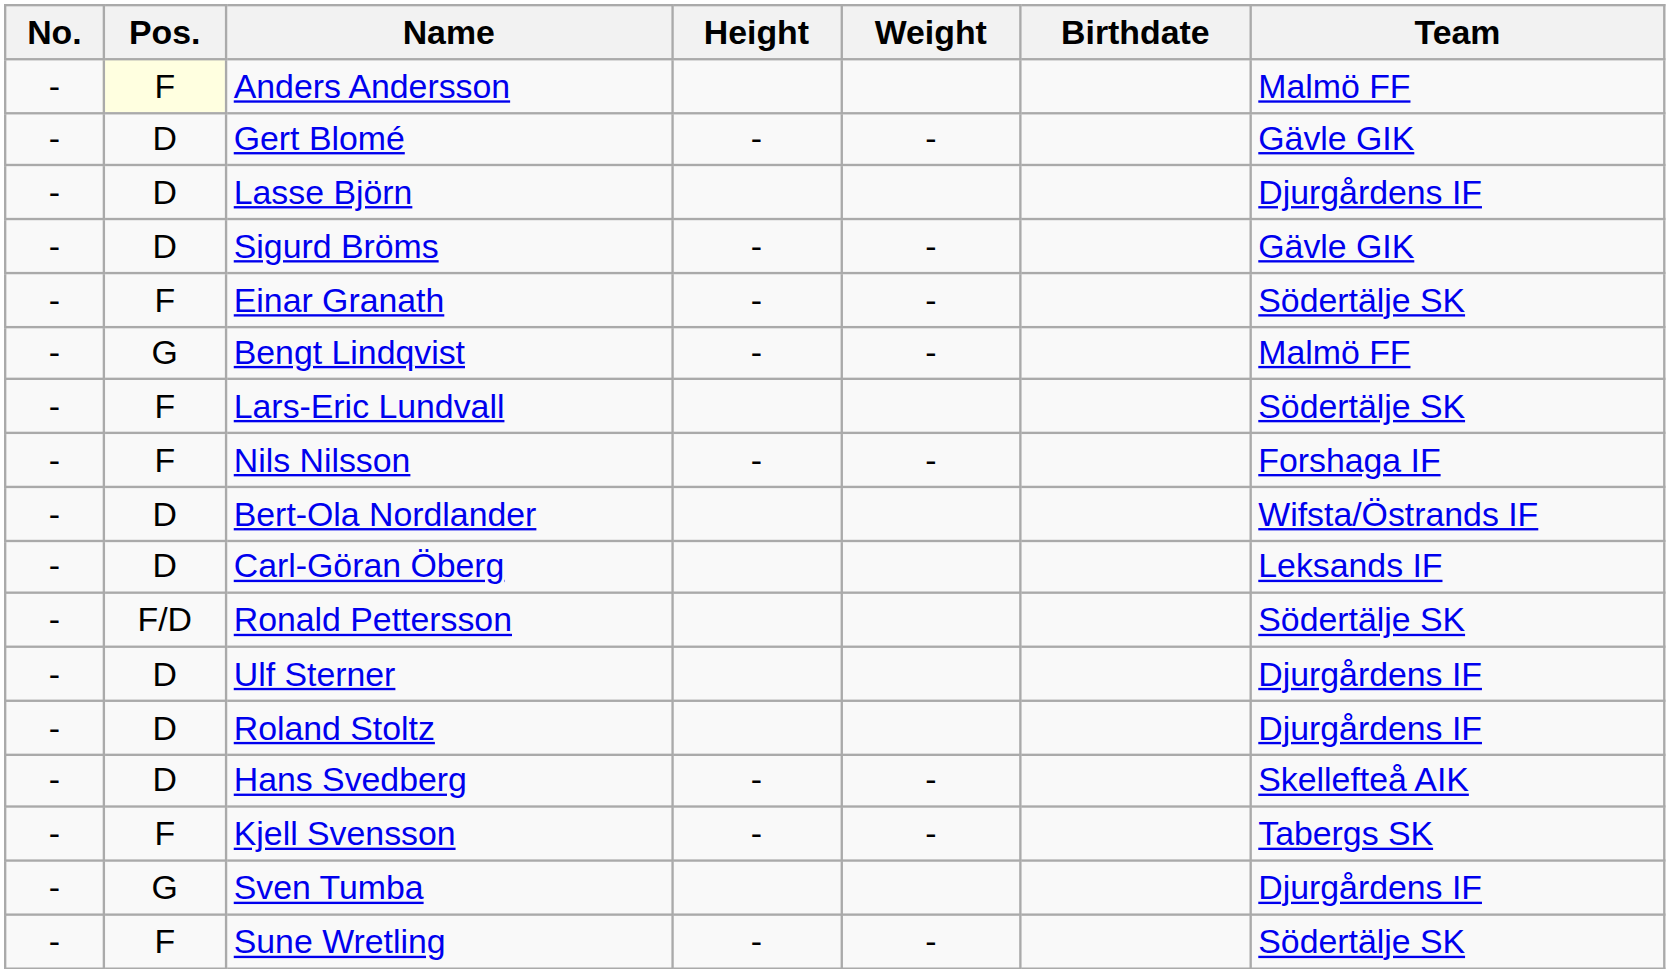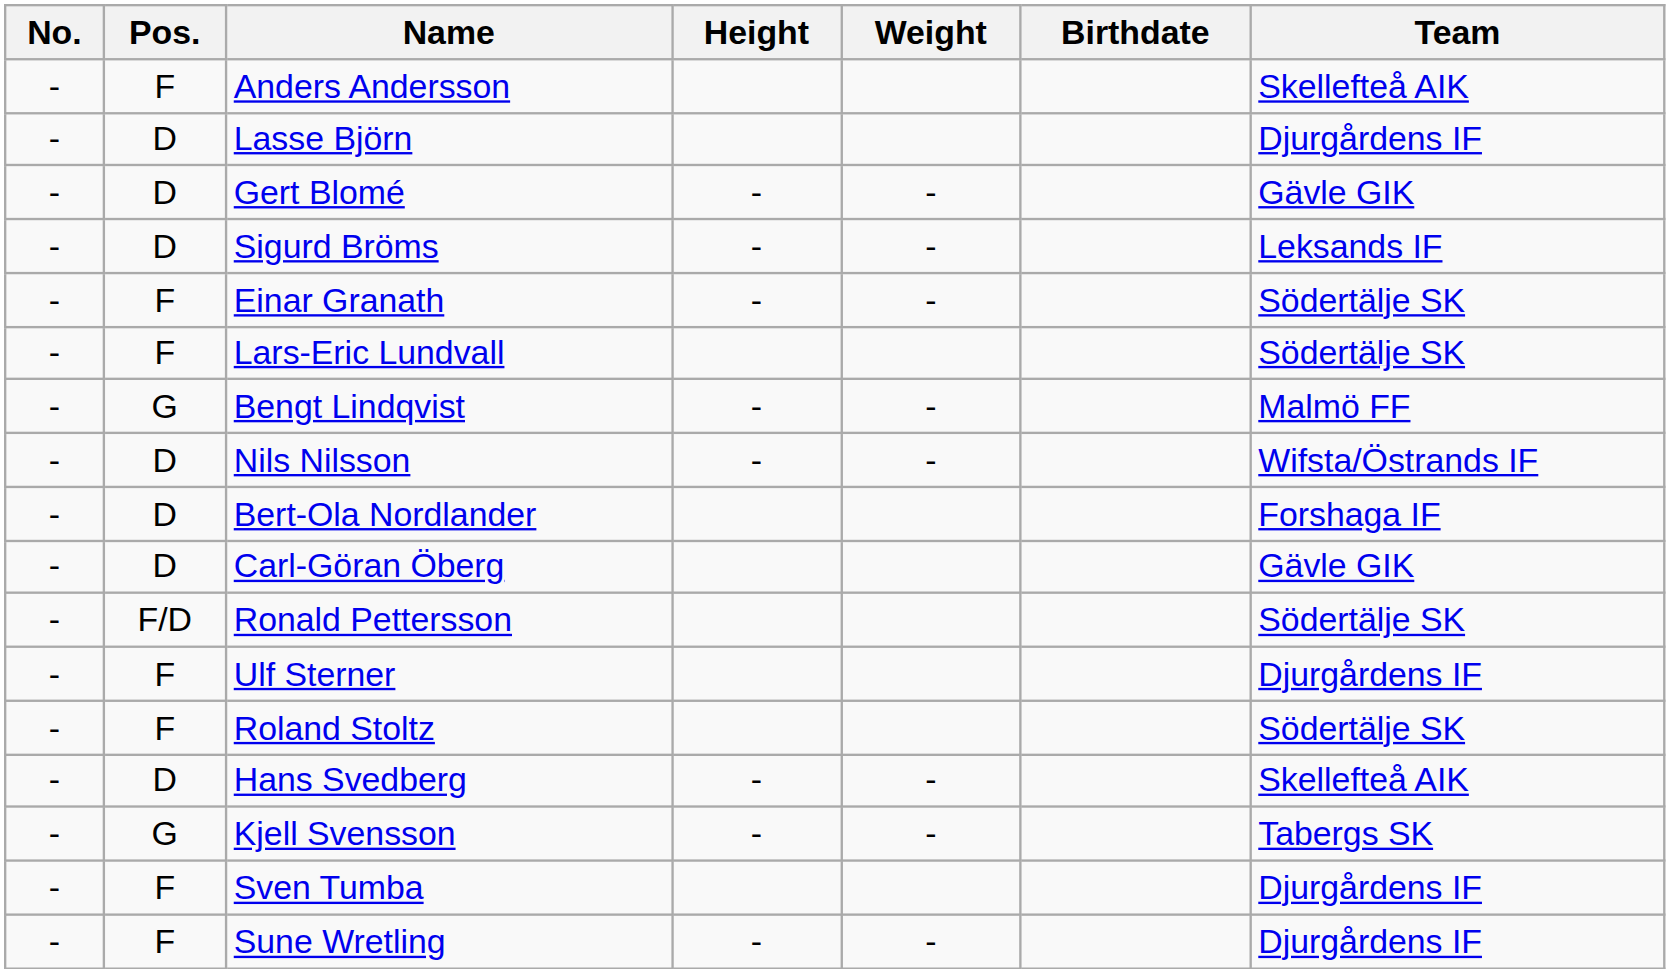 <table class="wikitable sortable" width="80%" style="font-size: 90%; text-align: center;">
 <tr>
 <th>No.</th>
 <th>Pos.</th>
 <th>Name</th>
 <th>Height</th>
 <th>Weight</th>
 <th>Birthdate</th>
 <th>Team</th>
 </tr>
 <tr>
 <td>-</td>
-<td style="background: lightyellow;">F</td>
+<td>F</td>
 <td style="text-align:left;"><a href='#'>Anders Andersson</a></td>
 <td></td>
 <td></td>
 <td style="text-align:right;"></td>
-<td style="text-align:left;"> <a href='#'>Malmö FF</a></td>
+<td style="text-align:left;"> <a href='#'>Skellefteå AIK</a></td>
+</tr>
+<tr>
+<td>-</td>
+<td>D</td>
+<td style="text-align:left;"><a href='#'>Lasse Björn</a></td>
+<td></td>
+<td></td>
+<td style="text-align:right;"></td>
+<td style="text-align:left;"> <a href='#'>Djurgårdens IF</a></td>
 </tr>
 <tr>
 <td>-</td>
 <td>D</td>
 <td style="text-align:left;"><a href='#'>Gert Blomé</a></td>
 <td>-</td>
 <td>-</td>
 <td style="text-align:right;"></td>
 <td style="text-align:left;"> <a href='#'>Gävle GIK</a></td>
 </tr>
 <tr>
 <td>-</td>
 <td>D</td>
-<td style="text-align:left;"><a href='#'>Lasse Björn</a></td>
-<td></td>
-<td></td>
-<td style="text-align:right;"></td>
-<td style="text-align:left;"> <a href='#'>Djurgårdens IF</a></td>
-</tr>
-<tr>
-<td>-</td>
-<td>D</td>
 <td style="text-align:left;"><a href='#'>Sigurd Bröms</a></td>
 <td>-</td>
 <td>-</td>
 <td style="text-align:right;"></td>
-<td style="text-align:left;"> <a href='#'>Gävle GIK</a></td>
+<td style="text-align:left;"> <a href='#'>Leksands IF</a></td>
 </tr>
 <tr>
 <td>-</td>
 <td>F</td>
 <td style="text-align:left;"><a href='#'>Einar Granath</a></td>
 <td>-</td>
 <td>-</td>
+<td style="text-align:right;"></td>
+<td style="text-align:left;"> <a href='#'>Södertälje SK</a></td>
+</tr>
+<tr>
+<td>-</td>
+<td>F</td>
+<td style="text-align:left;"><a href='#'>Lars-Eric Lundvall</a></td>
+<td></td>
+<td></td>
 <td style="text-align:right;"></td>
 <td style="text-align:left;"> <a href='#'>Södertälje SK</a></td>
 </tr>
 <tr>
 <td>-</td>
 <td>G</td>
 <td style="text-align:left;"><a href='#'>Bengt Lindqvist</a></td>
 <td>-</td>
 <td>-</td>
 <td style="text-align:right;"></td>
 <td style="text-align:left;"> <a href='#'>Malmö FF</a></td>
 </tr>
 <tr>
 <td>-</td>
-<td>F</td>
-<td style="text-align:left;"><a href='#'>Lars-Eric Lundvall</a></td>
-<td></td>
-<td></td>
-<td style="text-align:right;"></td>
-<td style="text-align:left;"> <a href='#'>Södertälje SK</a></td>
-</tr>
-<tr>
-<td>-</td>
-<td>F</td>
+<td>D</td>
 <td style="text-align:left;"><a href='#'>Nils Nilsson</a></td>
 <td>-</td>
 <td>-</td>
 <td style="text-align:right;"></td>
-<td style="text-align:left;"> <a href='#'>Forshaga IF</a></td>
+<td style="text-align:left;"> <a href='#'>Wifsta/Östrands IF</a></td>
 </tr>
 <tr>
 <td>-</td>
 <td>D</td>
 <td style="text-align:left;"><a href='#'>Bert-Ola Nordlander</a></td>
 <td></td>
 <td></td>
 <td style="text-align:right;"></td>
-<td style="text-align:left;"> <a href='#'>Wifsta/Östrands IF</a></td>
+<td style="text-align:left;"> <a href='#'>Forshaga IF</a></td>
 </tr>
 <tr>
 <td>-</td>
 <td>D</td>
 <td style="text-align:left;"><a href='#'>Carl-Göran Öberg</a></td>
 <td></td>
 <td></td>
 <td style="text-align:right;"></td>
-<td style="text-align:left;"> <a href='#'>Leksands IF</a></td>
+<td style="text-align:left;"> <a href='#'>Gävle GIK</a></td>
 </tr>
 <tr>
 <td>-</td>
 <td>F/D</td>
 <td style="text-align:left;"><a href='#'>Ronald Pettersson</a></td>
 <td></td>
 <td></td>
 <td style="text-align:right;"></td>
 <td style="text-align:left;"> <a href='#'>Södertälje SK</a></td>
 </tr>
 <tr>
 <td>-</td>
-<td>D</td>
+<td>F</td>
 <td style="text-align:left;"><a href='#'>Ulf Sterner</a></td>
 <td></td>
 <td></td>
 <td style="text-align:right;"></td>
 <td style="text-align:left;"> <a href='#'>Djurgårdens IF</a></td>
 </tr>
 <tr>
 <td>-</td>
-<td>D</td>
+<td>F</td>
 <td style="text-align:left;"><a href='#'>Roland Stoltz</a></td>
 <td></td>
 <td></td>
 <td style="text-align:right;"></td>
-<td style="text-align:left;"> <a href='#'>Djurgårdens IF</a></td>
+<td style="text-align:left;"> <a href='#'>Södertälje SK</a></td>
 </tr>
 <tr>
 <td>-</td>
 <td>D</td>
 <td style="text-align:left;"><a href='#'>Hans Svedberg</a></td>
 <td>-</td>
 <td>-</td>
 <td style="text-align:right;"></td>
 <td style="text-align:left;"> <a href='#'>Skellefteå AIK</a></td>
 </tr>
 <tr>
 <td>-</td>
-<td>F</td>
+<td>G</td>
 <td style="text-align:left;"><a href='#'>Kjell Svensson</a></td>
 <td>-</td>
 <td>-</td>
 <td style="text-align:right;"></td>
 <td style="text-align:left;"> <a href='#'>Tabergs SK</a></td>
 </tr>
 <tr>
 <td>-</td>
-<td>G</td>
+<td>F</td>
 <td style="text-align:left;"><a href='#'>Sven Tumba</a></td>
 <td></td>
 <td></td>
 <td style="text-align:right;"></td>
 <td style="text-align:left;"> <a href='#'>Djurgårdens IF</a></td>
 </tr>
 <tr>
 <td>-</td>
 <td>F</td>
 <td style="text-align:left;"><a href='#'>Sune Wretling</a></td>
 <td>-</td>
 <td>-</td>
 <td style="text-align:right;"></td>
-<td style="text-align:left;"> <a href='#'>Södertälje SK</a></td>
+<td style="text-align:left;"> <a href='#'>Djurgårdens IF</a></td>
 </tr>
 </table>
